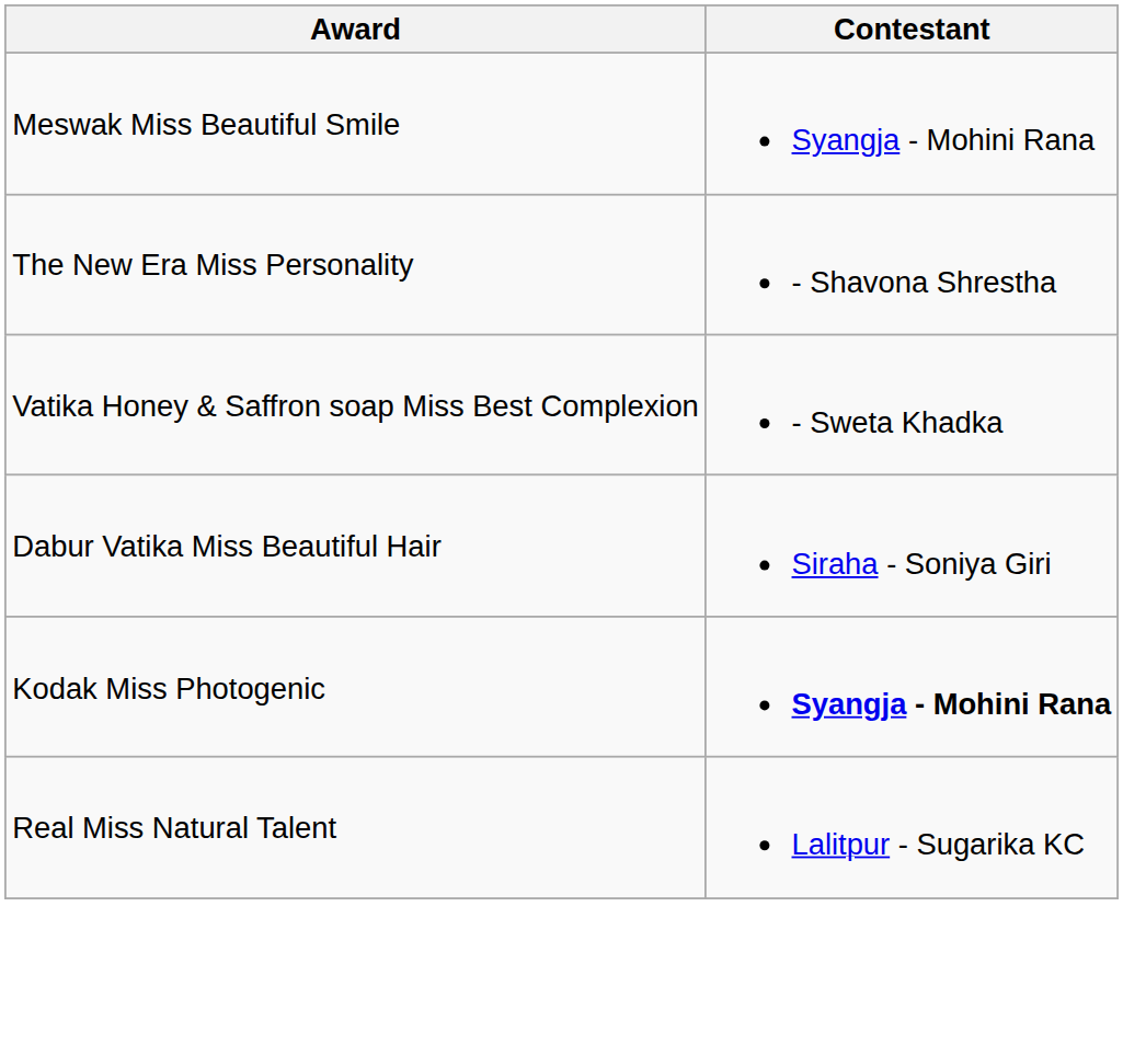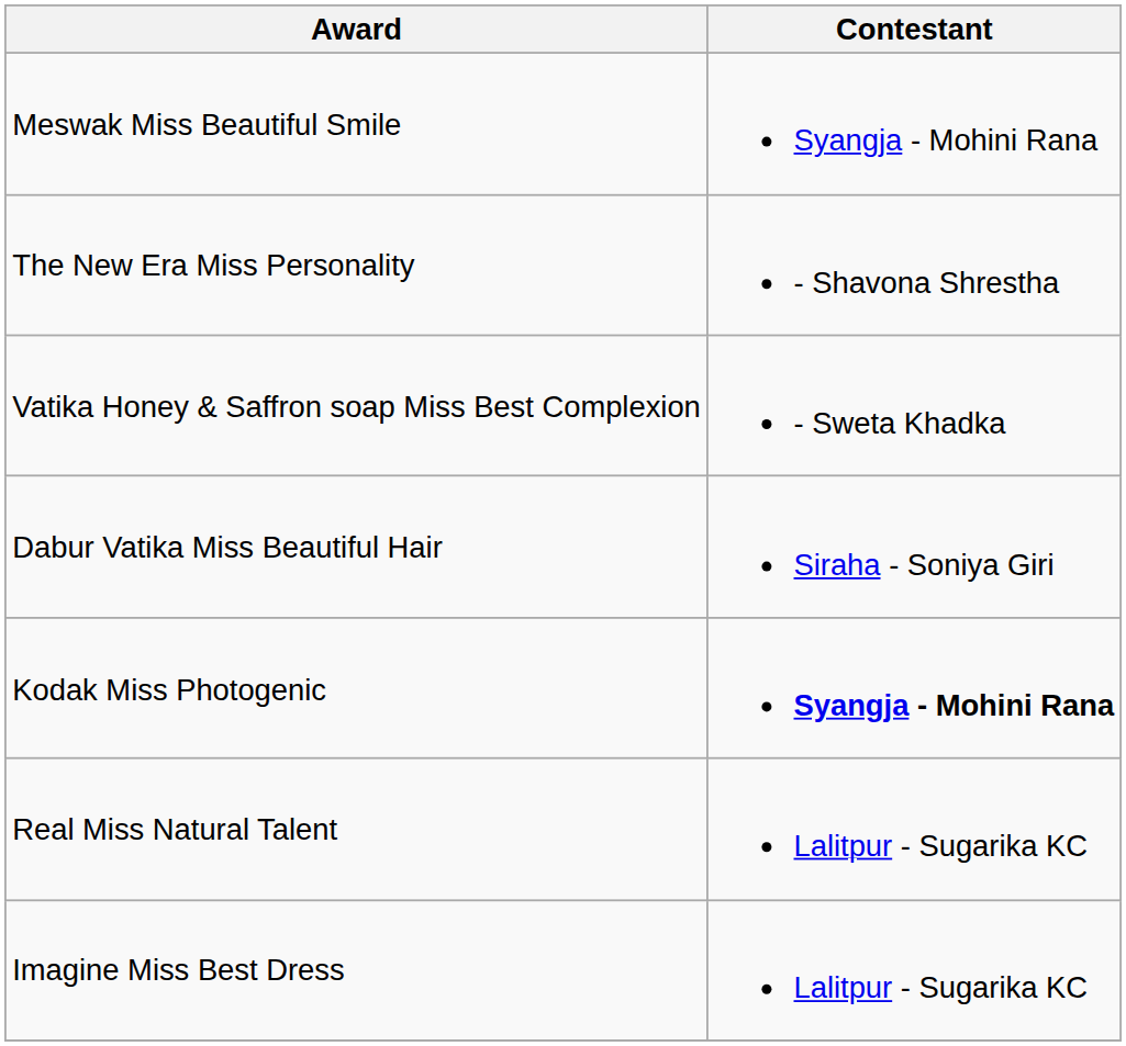 <table class="wikitable sortable unsortable" style="font-size: 95%">
 <tr>
 <th>Award</th>
 <th>Contestant</th>
 </tr>
 <tr>
 <td>Meswak Miss Beautiful Smile</td>
 <td><br><ul><li> <a href='#'>Syangja</a> - Mohini Rana</li></ul></td>
 </tr>
 <tr>
 <td>The New Era Miss Personality</td>
 <td><br><ul><li> - Shavona Shrestha</li></ul></td>
 </tr>
 <tr>
 <td>Vatika Honey & Saffron soap Miss Best Complexion</td>
 <td><br><ul><li> - Sweta Khadka</li></ul></td>
 </tr>
 <tr>
 <td>Dabur Vatika Miss Beautiful Hair</td>
 <td><br><ul><li> <a href='#'>Siraha</a> - Soniya Giri</li></ul></td>
 </tr>
 <tr>
 <td>Kodak Miss Photogenic</td>
 <td><strong><br><ul><li> <a href='#'>Syangja</a> - Mohini Rana</li></ul></strong></td>
 </tr>
 <tr>
 <td>Real Miss Natural Talent</td>
 <td><br><ul><li> <a href='#'>Lalitpur</a> - Sugarika KC</li></ul></td>
 </tr>
 <tr>
+<td>Imagine Miss Best Dress</td>
+<td><br><ul><li> <a href='#'>Lalitpur</a> - Sugarika KC</li></ul></td>
+</tr>
+<tr>
 </tr>
 </table>
